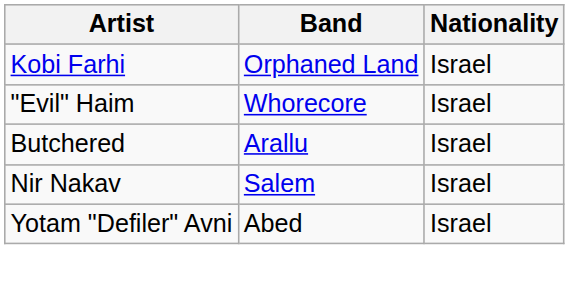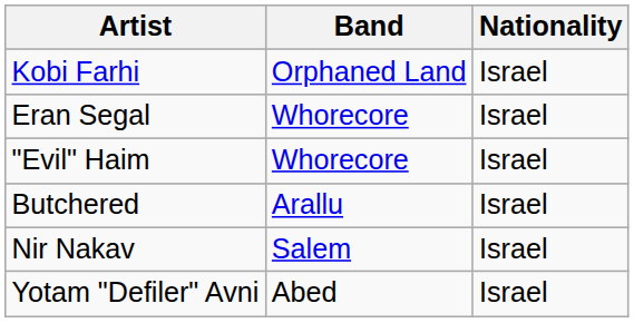 <table class="wikitable">
 <tr>
 <th>Artist</th>
 <th>Band</th>
 <th>Nationality</th>
 </tr>
 <tr>
 <td><a href='#'>Kobi Farhi</a></td>
 <td><a href='#'>Orphaned Land</a></td>
+<td>Israel</td>
+</tr>
+<tr>
+<td>Eran Segal</td>
+<td><a href='#'>Whorecore</a></td>
 <td>Israel</td>
 </tr>
 <tr>
 <td>"Evil" Haim</td>
 <td><a href='#'>Whorecore</a></td>
 <td>Israel</td>
 </tr>
 <tr>
 <td>Butchered</td>
 <td><a href='#'>Arallu</a></td>
 <td>Israel</td>
 </tr>
 <tr>
 <td>Nir Nakav</td>
 <td><a href='#'>Salem</a></td>
 <td>Israel</td>
 </tr>
 <tr>
 <td>Yotam "Defiler" Avni</td>
 <td>Abed</td>
 <td>Israel</td>
 </tr>
 </table>
